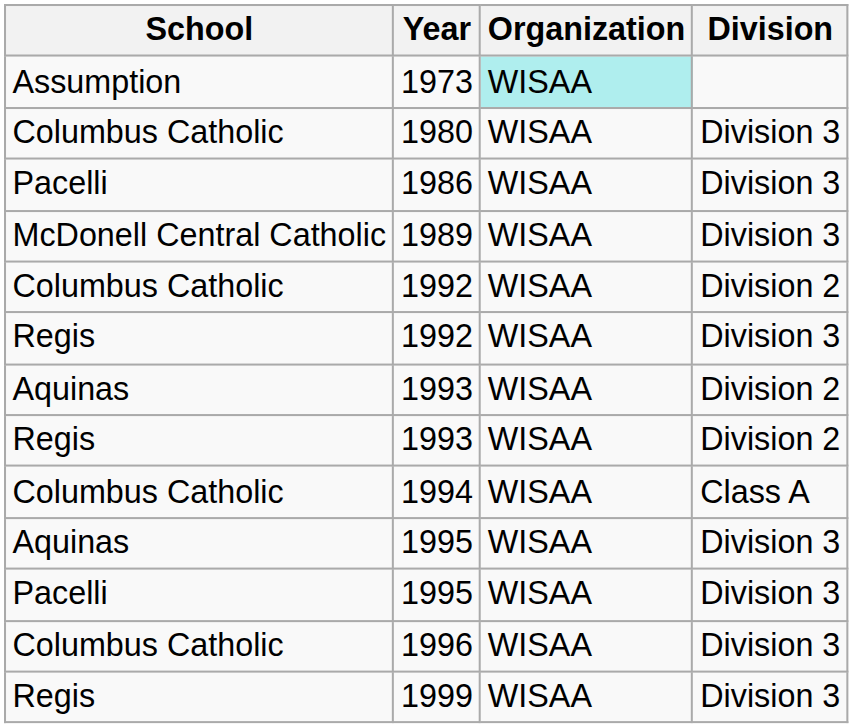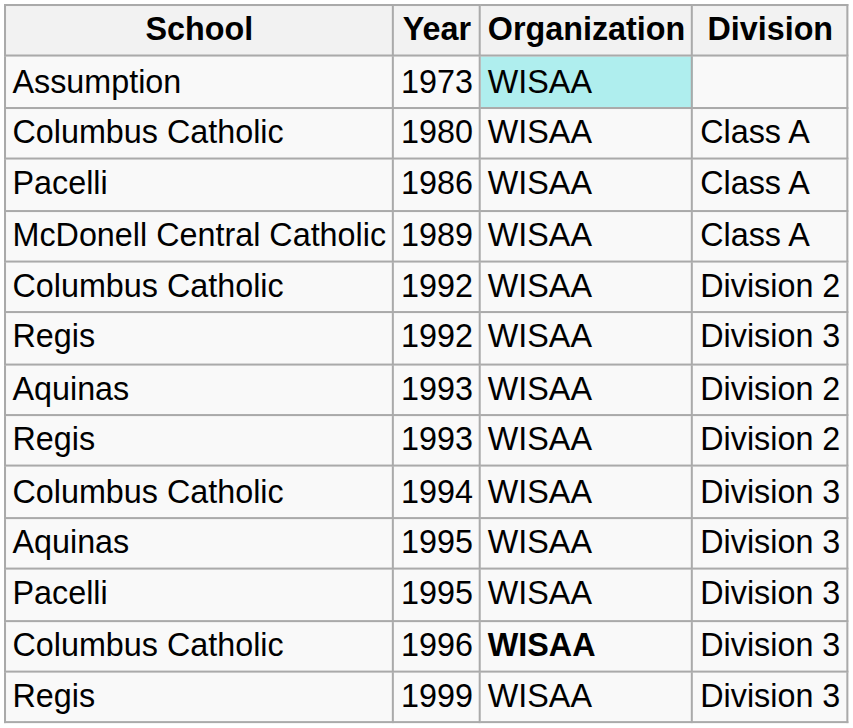 <table class="wikitable">
 <tr>
 <th>School</th>
 <th>Year</th>
 <th>Organization</th>
 <th>Division</th>
 </tr>
 <tr>
 <td>Assumption</td>
 <td>1973</td>
 <td style="background: paleturquoise;">WISAA</td>
 <td></td>
 </tr>
 <tr>
 <td>Columbus Catholic</td>
 <td>1980</td>
 <td>WISAA</td>
-<td>Division 3</td>
+<td>Class A</td>
 </tr>
 <tr>
 <td>Pacelli</td>
 <td>1986</td>
 <td>WISAA</td>
-<td>Division 3</td>
+<td>Class A</td>
 </tr>
 <tr>
 <td>McDonell Central Catholic</td>
 <td>1989</td>
 <td>WISAA</td>
-<td>Division 3</td>
+<td>Class A</td>
 </tr>
 <tr>
 <td>Columbus Catholic</td>
 <td>1992</td>
 <td>WISAA</td>
 <td>Division 2</td>
 </tr>
 <tr>
 <td>Regis</td>
 <td>1992</td>
 <td>WISAA</td>
 <td>Division 3</td>
 </tr>
 <tr>
 <td>Aquinas</td>
 <td>1993</td>
 <td>WISAA</td>
 <td>Division 2</td>
 </tr>
 <tr>
 <td>Regis</td>
 <td>1993</td>
 <td>WISAA</td>
 <td>Division 2</td>
 </tr>
 <tr>
 <td>Columbus Catholic</td>
 <td>1994</td>
 <td>WISAA</td>
-<td>Class A</td>
+<td>Division 3</td>
 </tr>
 <tr>
 <td>Aquinas</td>
 <td>1995</td>
 <td>WISAA</td>
 <td>Division 3</td>
 </tr>
 <tr>
 <td>Pacelli</td>
 <td>1995</td>
 <td>WISAA</td>
 <td>Division 3</td>
 </tr>
 <tr>
 <td>Columbus Catholic</td>
 <td>1996</td>
-<td>WISAA</td>
+<td><strong>WISAA</strong></td>
 <td>Division 3</td>
 </tr>
 <tr>
 <td>Regis</td>
 <td>1999</td>
 <td>WISAA</td>
 <td>Division 3</td>
 </tr>
 </table>
